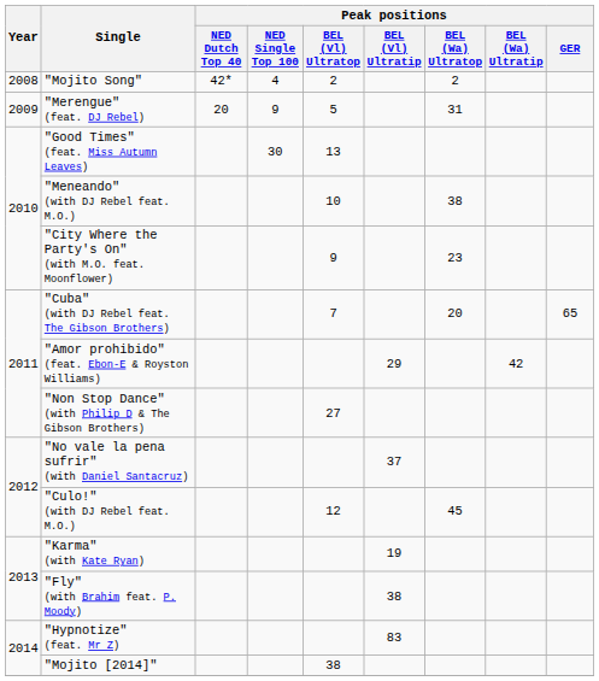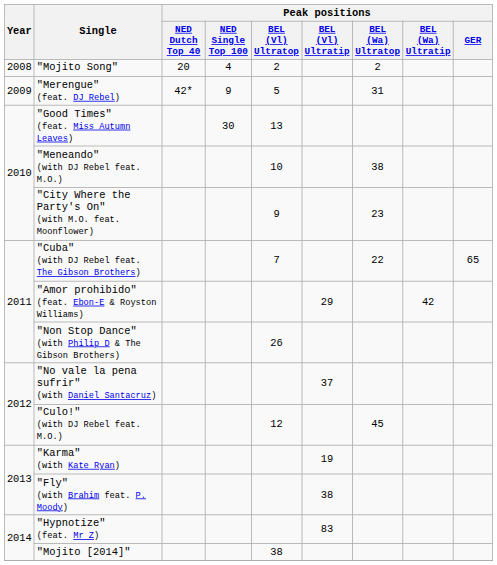 <table class="wikitable">
 <tr>
 <th align="center" rowspan="2" width="10">Year</th>
 <th align="center" rowspan="2" width="200">Single</th>
 <th align="center" colspan="7" width="20">Peak positions</th>
 </tr>
 <tr>
 <th scope="col" style="width:5em;font-size:90%;"><a href='#'>NED<br>Dutch Top 40</a><br></th>
 <th scope="col" style="width:5em;font-size:90%;"><a href='#'>NED<br>Single Top 100</a><br></th>
 <th scope="col" style="width:5em;font-size:90%;"><a href='#'>BEL<br>(Vl)<br>Ultratop</a><br></th>
 <th scope="col" style="width:5em;font-size:90%;"><a href='#'>BEL<br>(Vl)<br>Ultratip</a></th>
 <th scope="col" style="width:5em;font-size:90%;"><a href='#'>BEL<br>(Wa)<br>Ultratop</a><br></th>
 <th scope="col" style="width:5em;font-size:90%;"><a href='#'>BEL<br>(Wa)<br>Ultratip</a></th>
 <th scope="col" style="width:5em;font-size:90%;"><a href='#'>GER</a><br></th>
 </tr>
 <tr>
 <td style="text-align:center;">2008</td>
 <td>"Mojito Song"</td>
-<td style="text-align:center;">42*</td>
+<td style="text-align:center;">20</td>
 <td style="text-align:center;">4</td>
 <td style="text-align:center;">2</td>
 <td style="text-align:center;"></td>
 <td style="text-align:center;">2</td>
 <td style="text-align:center;"></td>
 <td style="text-align:center;"></td>
 </tr>
 <tr>
 <td style="text-align:center;">2009</td>
 <td>"Merengue"<br><small>(feat. <a href='#'>DJ Rebel</a>)</small></td>
-<td style="text-align:center;">20</td>
+<td style="text-align:center;">42*</td>
 <td style="text-align:center;">9</td>
 <td style="text-align:center;">5</td>
 <td style="text-align:center;"></td>
 <td style="text-align:center;">31</td>
 <td style="text-align:center;"></td>
 <td style="text-align:center;"></td>
 </tr>
 <tr>
 <td style="text-align:center;" rowspan=3>2010</td>
 <td>"Good Times"<br><small>(feat. <a href='#'>Miss Autumn Leaves</a>)</small></td>
 <td style="text-align:center;"></td>
 <td style="text-align:center;">30</td>
 <td style="text-align:center;">13</td>
 <td style="text-align:center;"></td>
 <td style="text-align:center;"></td>
 <td style="text-align:center;"></td>
 <td style="text-align:center;"></td>
 </tr>
 <tr>
 <td>"Meneando"<br><small>(with DJ Rebel feat. M.O.)</small></td>
 <td style="text-align:center;"></td>
 <td style="text-align:center;"></td>
 <td style="text-align:center;">10</td>
 <td style="text-align:center;"></td>
 <td style="text-align:center;">38</td>
 <td style="text-align:center;"></td>
 <td style="text-align:center;"></td>
 </tr>
 <tr>
 <td>"City Where the Party's On"<br><small>(with M.O. feat. Moonflower)</small></td>
 <td style="text-align:center;"></td>
 <td style="text-align:center;"></td>
 <td style="text-align:center;">9</td>
 <td style="text-align:center;"></td>
 <td style="text-align:center;">23</td>
 <td style="text-align:center;"></td>
 <td style="text-align:center;"></td>
 </tr>
 <tr>
 <td style="text-align:center;" rowspan=3>2011</td>
 <td>"Cuba"<br><small>(with DJ Rebel feat. <a href='#'>The Gibson Brothers</a>)</small></td>
 <td style="text-align:center;"></td>
 <td style="text-align:center;"></td>
 <td style="text-align:center;">7</td>
 <td style="text-align:center;"></td>
-<td style="text-align:center;">20</td>
+<td style="text-align:center;">22</td>
 <td style="text-align:center;"></td>
 <td style="text-align:center;">65</td>
 </tr>
 <tr>
 <td>"Amor prohibido"<br><small>(feat. <a href='#'>Ebon-E</a> & Royston Williams)</small></td>
 <td style="text-align:center;"></td>
 <td style="text-align:center;"></td>
 <td style="text-align:center;"></td>
 <td style="text-align:center;">29</td>
 <td style="text-align:center;"></td>
 <td style="text-align:center;">42</td>
 <td style="text-align:center;"></td>
 </tr>
 <tr>
 <td>"Non Stop Dance"<br><small>(with <a href='#'>Philip D</a> & The Gibson Brothers)</small></td>
 <td style="text-align:center;"></td>
 <td style="text-align:center;"></td>
-<td style="text-align:center;">27</td>
+<td style="text-align:center;">26</td>
 <td style="text-align:center;"></td>
 <td style="text-align:center;"></td>
 <td style="text-align:center;"></td>
 <td style="text-align:center;"></td>
 </tr>
 <tr>
 <td style="text-align:center;" rowspan=2>2012</td>
 <td>"No vale la pena sufrir"<br><small>(with <a href='#'>Daniel Santacruz</a>)</small></td>
 <td style="text-align:center;"></td>
 <td style="text-align:center;"></td>
 <td style="text-align:center;"></td>
 <td style="text-align:center;">37</td>
 <td style="text-align:center;"></td>
 <td style="text-align:center;"></td>
 <td style="text-align:center;"></td>
 </tr>
 <tr>
 <td>"Culo!"<br><small>(with DJ Rebel feat. M.O.)</small></td>
 <td style="text-align:center;"></td>
 <td style="text-align:center;"></td>
 <td style="text-align:center;">12</td>
 <td style="text-align:center;"></td>
 <td style="text-align:center;">45</td>
 <td style="text-align:center;"></td>
 <td style="text-align:center;"></td>
 </tr>
 <tr>
 <td style="text-align:center;" rowspan=2>2013</td>
 <td>"Karma"<br><small>(with <a href='#'>Kate Ryan</a>)</small></td>
 <td style="text-align:center;"></td>
 <td style="text-align:center;"></td>
 <td style="text-align:center;"></td>
 <td style="text-align:center;">19</td>
 <td style="text-align:center;"></td>
 <td style="text-align:center;"></td>
 <td style="text-align:center;"></td>
 </tr>
 <tr>
 <td>"Fly"<br><small>(with <a href='#'>Brahim</a> feat. <a href='#'>P. Moody</a>)</small></td>
 <td style="text-align:center;"></td>
 <td style="text-align:center;"></td>
 <td style="text-align:center;"></td>
 <td style="text-align:center;">38</td>
 <td style="text-align:center;"></td>
 <td style="text-align:center;"></td>
 <td style="text-align:center;"></td>
 </tr>
 <tr>
 <td style="text-align:center;" rowspan=2>2014</td>
 <td>"Hypnotize"<br><small>(feat. <a href='#'>Mr Z</a>)</small></td>
 <td style="text-align:center;"></td>
 <td style="text-align:center;"></td>
 <td style="text-align:center;"></td>
 <td style="text-align:center;">83</td>
 <td style="text-align:center;"></td>
 <td style="text-align:center;"></td>
 <td style="text-align:center;"></td>
 </tr>
 <tr>
 <td>"Mojito [2014]"</td>
 <td style="text-align:center;"></td>
 <td style="text-align:center;"></td>
 <td style="text-align:center;">38</td>
 <td style="text-align:center;"></td>
 <td style="text-align:center;"></td>
 <td style="text-align:center;"></td>
 <td style="text-align:center;"></td>
 </tr>
 <tr>
 </tr>
 </table>
